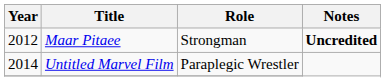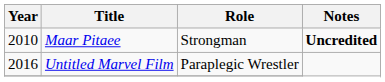 <table class="wikitable sortable">
 <tr>
 <th>Year</th>
 <th>Title</th>
 <th>Role</th>
 <th class="unsortable">Notes</th>
 </tr>
 <tr>
-<td>2012</td>
+<td>2010</td>
 <td><em><a href='#'>Maar Pitaee</a></em></td>
 <td>Strongman</td>
 <td><strong>Uncredited</strong></td>
 </tr>
 <tr>
-<td>2014</td>
+<td>2016</td>
 <td><em><a href='#'>Untitled Marvel Film</a></em></td>
 <td>Paraplegic Wrestler</td>
 </tr>
 <tr>
 </tr>
 </table>
